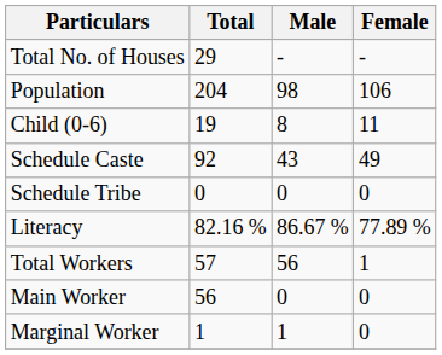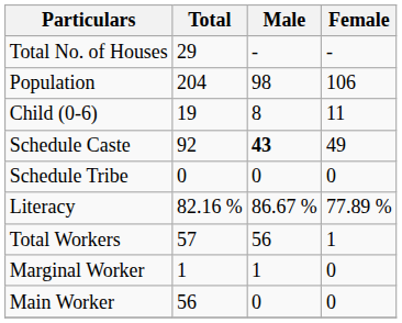 <table class="wikitable sortable">
 <tr>
 <th>Particulars</th>
 <th>Total</th>
 <th>Male</th>
 <th>Female</th>
 </tr>
 <tr>
 <td>Total No. of Houses</td>
 <td>29</td>
 <td>-</td>
 <td>-</td>
 </tr>
 <tr>
 <td>Population</td>
 <td>204</td>
 <td>98</td>
 <td>106</td>
 </tr>
 <tr>
 <td>Child (0-6)</td>
 <td>19</td>
 <td>8</td>
 <td>11</td>
 </tr>
 <tr>
 <td>Schedule Caste</td>
 <td>92</td>
-<td>43</td>
+<td><strong>43</strong></td>
 <td>49</td>
 </tr>
 <tr>
 <td>Schedule Tribe</td>
 <td>0</td>
 <td>0</td>
 <td>0</td>
 </tr>
 <tr>
 <td>Literacy</td>
 <td>82.16 %</td>
 <td>86.67 %</td>
 <td>77.89 %</td>
 </tr>
 <tr>
 <td>Total Workers</td>
 <td>57</td>
 <td>56</td>
 <td>1</td>
 </tr>
 <tr>
+<td>Marginal Worker</td>
+<td>1</td>
+<td>1</td>
+<td>0</td>
+</tr>
+<tr>
 <td>Main Worker</td>
 <td>56</td>
 <td>0</td>
 <td>0</td>
 </tr>
 <tr>
-<td>Marginal Worker</td>
-<td>1</td>
-<td>1</td>
-<td>0</td>
-</tr>
-<tr>
 </tr>
 </table>
